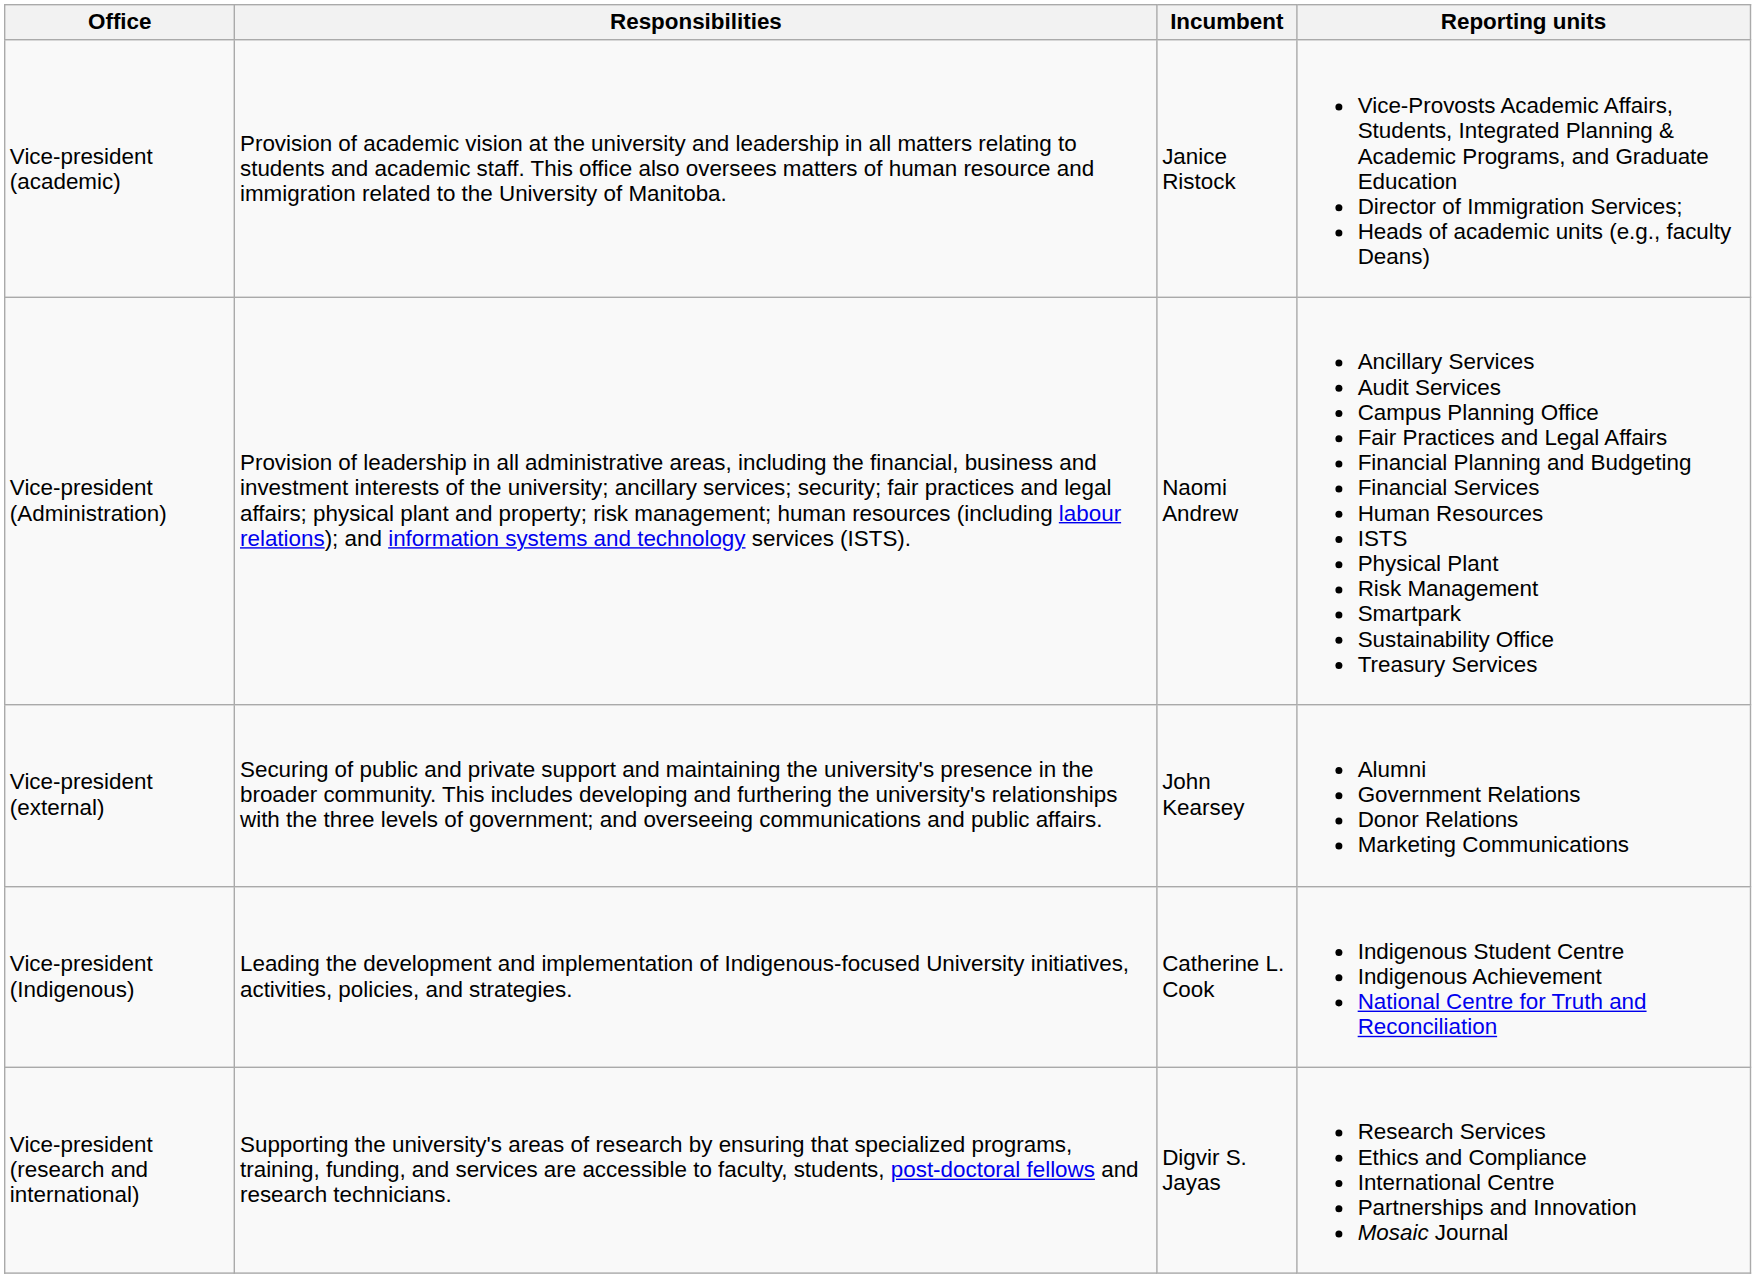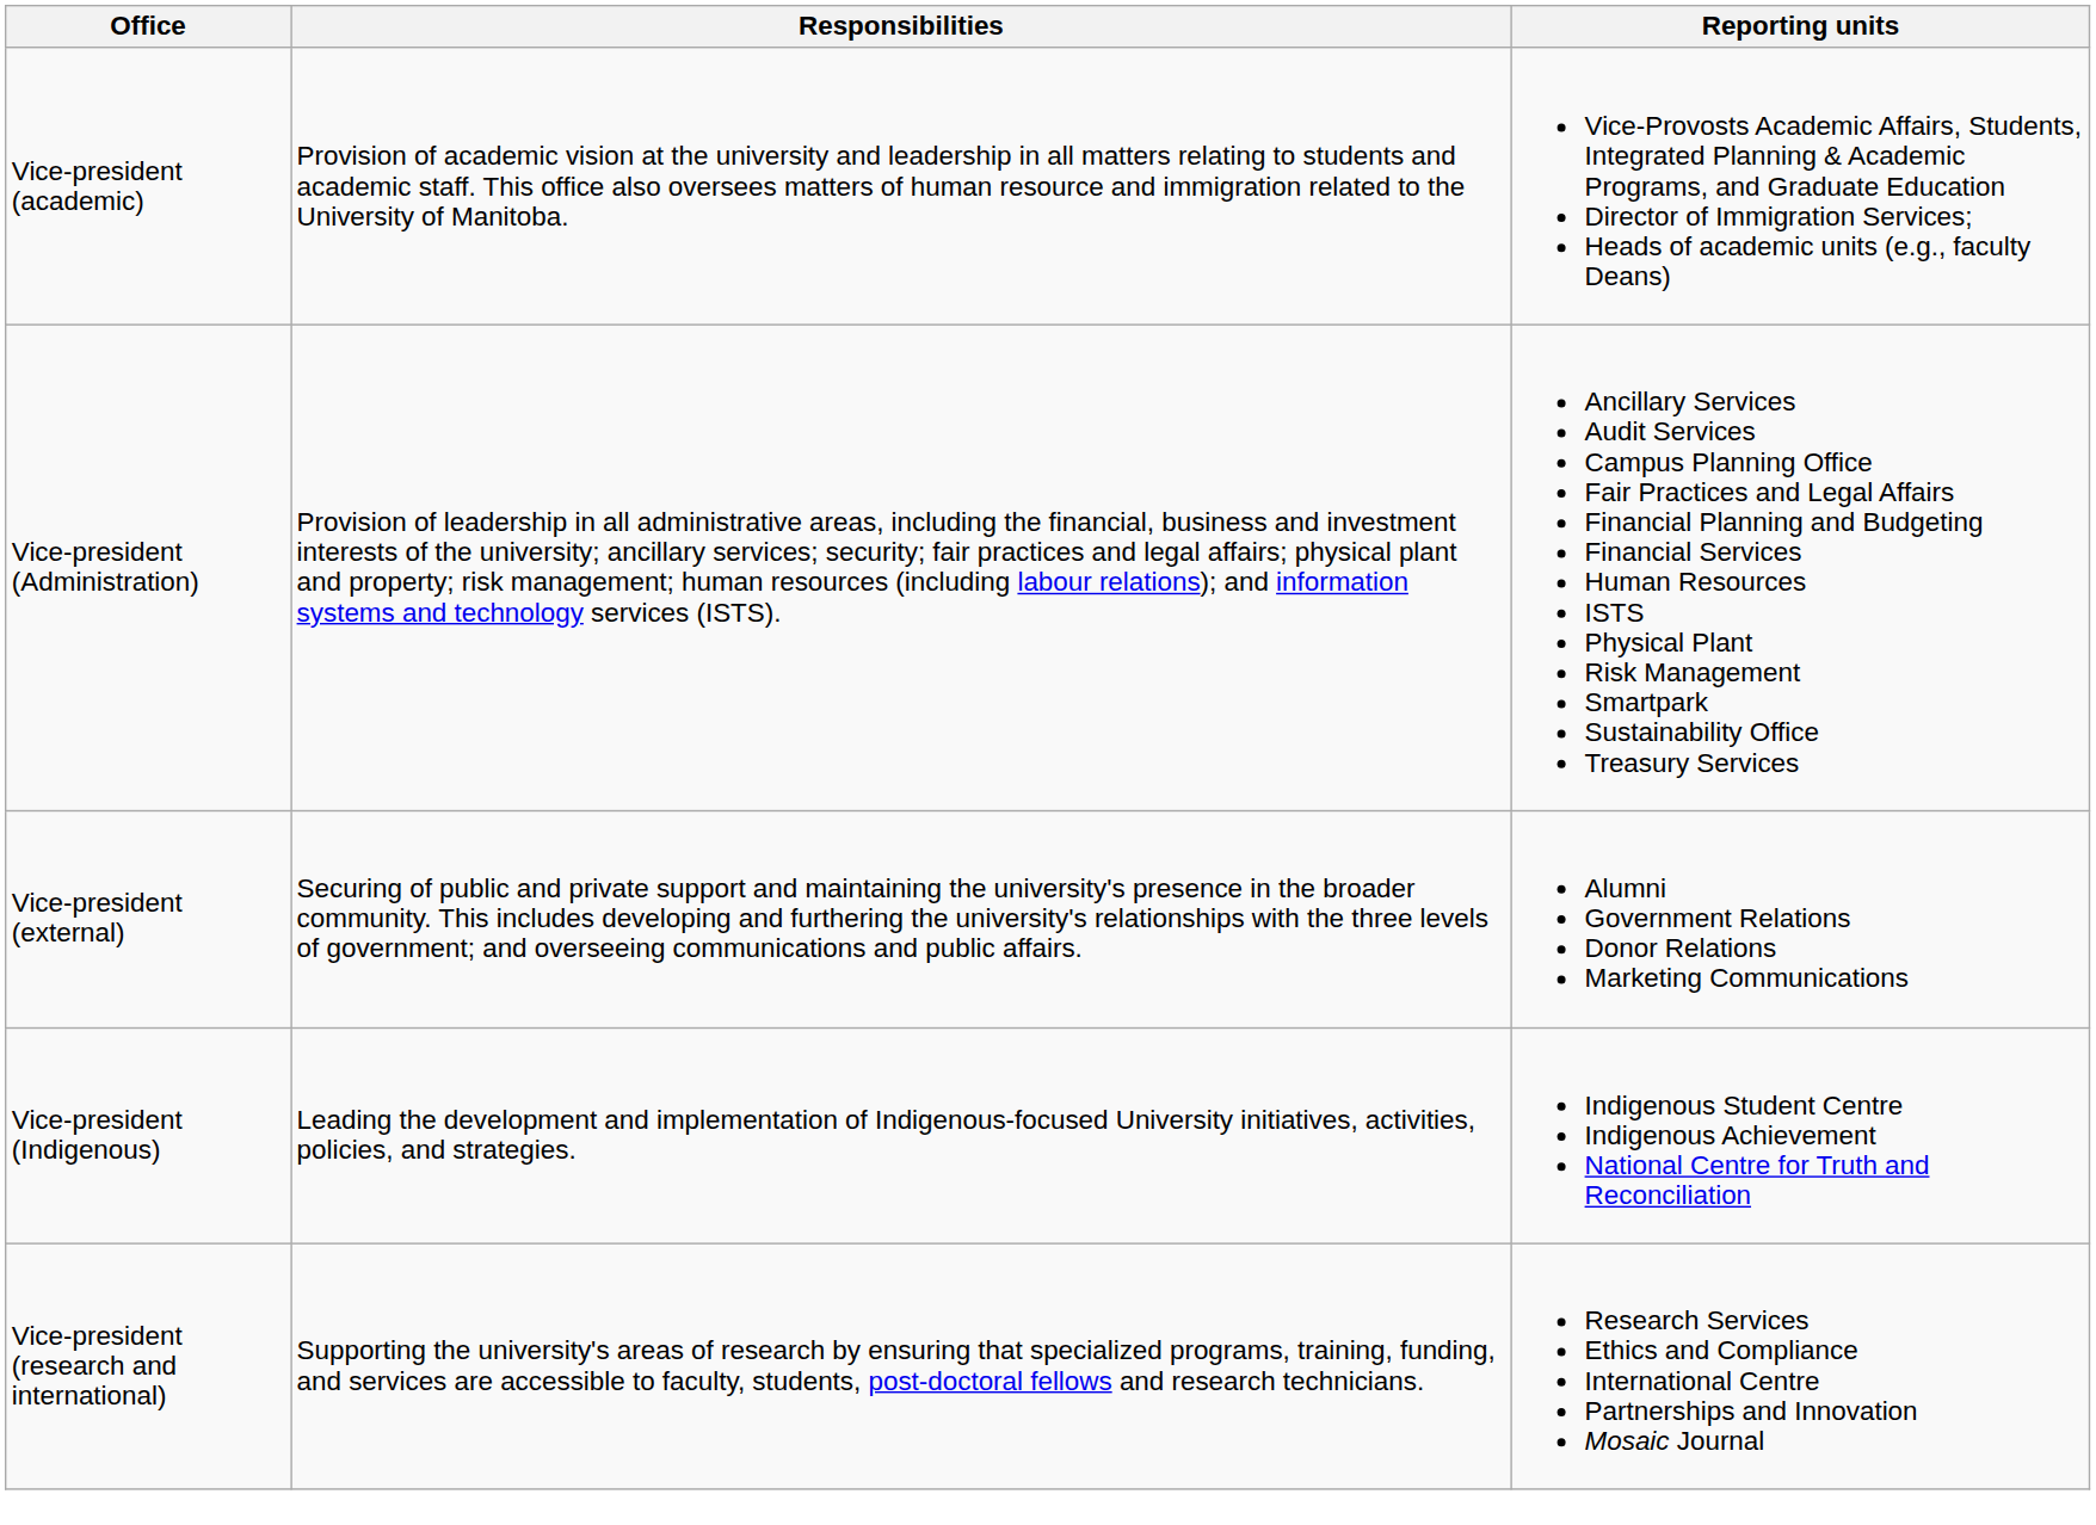 <table class="wikitable">
 <tr>
 <th>Office</th>
 <th>Responsibilities</th>
-<th>Incumbent</th>
 <th>Reporting units</th>
 </tr>
 <tr>
 <td>Vice-president (academic)</td>
 <td>Provision of academic vision at the university and leadership in all matters relating to students and academic staff. This office also oversees matters of human resource and immigration related to the University of Manitoba.</td>
-<td>Janice Ristock</td>
 <td><br><ul><li>Vice-Provosts Academic Affairs, Students, Integrated Planning & Academic Programs, and Graduate Education</li><li>Director of Immigration Services;</li><li>Heads of academic units (e.g.,  faculty Deans)</li></ul></td>
 </tr>
 <tr>
 <td>Vice-president (Administration)</td>
 <td>Provision of leadership in all administrative areas, including the financial, business and investment interests of the university; ancillary services; security; fair practices and legal affairs; physical plant and property; risk management; human resources (including <a href='#'>labour relations</a>); and <a href='#'>information systems and technology</a> services (ISTS).</td>
-<td>Naomi Andrew</td>
 <td><br><ul><li>Ancillary Services</li><li>Audit Services</li><li>Campus Planning Office</li><li>Fair Practices and Legal Affairs</li><li>Financial Planning and Budgeting</li><li>Financial Services</li><li>Human Resources</li><li>ISTS</li><li>Physical Plant</li><li>Risk Management</li><li>Smartpark</li><li>Sustainability Office</li><li>Treasury Services</li></ul></td>
 </tr>
 <tr>
 <td>Vice-president (external)</td>
 <td>Securing of public and private support and maintaining the university's presence in the broader community. This includes developing and furthering the university's relationships with the three levels of government; and overseeing communications and public affairs.</td>
-<td>John Kearsey</td>
 <td><br><ul><li>Alumni</li><li>Government Relations</li><li>Donor Relations</li><li>Marketing Communications</li></ul></td>
 </tr>
 <tr>
 <td>Vice-president (Indigenous)</td>
 <td>Leading the development and implementation of Indigenous-focused University initiatives, activities, policies, and strategies.</td>
-<td>Catherine L. Cook</td>
 <td><br><ul><li>Indigenous Student Centre</li><li>Indigenous Achievement</li><li><a href='#'>National Centre for Truth and Reconciliation</a></li></ul></td>
 </tr>
 <tr>
 <td>Vice-president (research and international)</td>
 <td>Supporting the university's areas of research by ensuring that specialized programs, training, funding, and services are accessible to faculty, students, <a href='#'>post-doctoral fellows</a> and research technicians.</td>
-<td>Digvir S. Jayas</td>
 <td><br><ul><li>Research Services</li><li>Ethics and Compliance</li><li>International Centre</li><li>Partnerships and Innovation</li><li><em>Mosaic</em> Journal</li></ul></td>
 </tr>
 </table>
